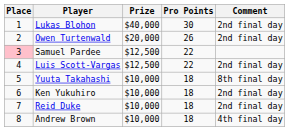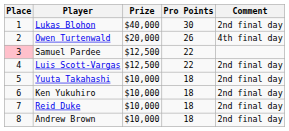 <table class="wikitable">
 <tr>
 <th>Place</th>
 <th>Player</th>
 <th>Prize</th>
 <th>Pro Points</th>
 <th>Comment</th>
 </tr>
 <tr>
 <td align=center>1</td>
 <td> <a href='#'>Lukas Blohon</a></td>
 <td align=center>$40,000</td>
 <td align=center>30</td>
 <td>2nd final day</td>
 </tr>
 <tr>
 <td align=center>2</td>
 <td> <a href='#'>Owen Turtenwald</a></td>
 <td align=center>$20,000</td>
 <td align=center>26</td>
-<td>2nd final day</td>
+<td>4th final day</td>
 </tr>
 <tr>
 <td align=center style="background: pink;">3</td>
 <td> Samuel Pardee</td>
 <td align=center>$12,500</td>
 <td align=center>22</td>
 <td></td>
 </tr>
 <tr>
 <td align=center>4</td>
 <td> <a href='#'>Luis Scott-Vargas</a></td>
 <td align=center>$12,500</td>
 <td align=center>22</td>
 <td>2nd final day</td>
 </tr>
 <tr>
 <td align=center>5</td>
 <td> <a href='#'>Yuuta Takahashi</a></td>
 <td align=center>$10,000</td>
 <td align=center>18</td>
-<td>8th final day</td>
+<td>2nd final day</td>
 </tr>
 <tr>
 <td align=center>6</td>
 <td> Ken Yukuhiro</td>
 <td align=center>$10,000</td>
 <td align=center>18</td>
 <td>2nd final day</td>
 </tr>
 <tr>
 <td align=center>7</td>
 <td> <a href='#'>Reid Duke</a></td>
 <td align=center>$10,000</td>
 <td align=center>18</td>
 <td>2nd final day</td>
 </tr>
 <tr>
 <td align=center>8</td>
 <td> Andrew Brown</td>
 <td align=center>$10,000</td>
 <td align=center>18</td>
-<td>4th final day</td>
+<td>2nd final day</td>
 </tr>
 </table>
